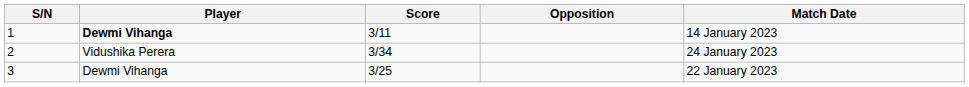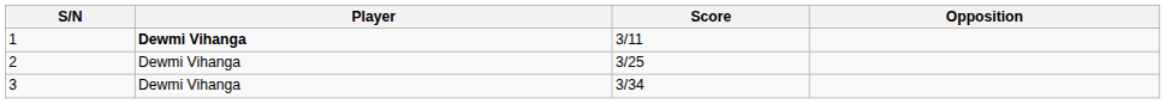 <table style="width:100%;" class="wikitable">
 <tr>
 <th>S/N</th>
 <th>Player</th>
 <th>Score</th>
 <th>Opposition</th>
-<th>Match Date</th>
 </tr>
 <tr>
 <td>1</td>
 <td><strong>Dewmi Vihanga</strong></td>
 <td>3/11</td>
 <td></td>
-<td>14 January 2023</td>
 </tr>
 <tr>
 <td>2</td>
-<td>Vidushika Perera</td>
-<td>3/34</td>
+<td>Dewmi Vihanga</td>
+<td>3/25</td>
 <td></td>
-<td>24 January 2023</td>
 </tr>
 <tr>
 <td>3</td>
 <td>Dewmi Vihanga</td>
-<td>3/25</td>
+<td>3/34</td>
 <td></td>
-<td>22 January 2023</td>
 </tr>
 </table>
